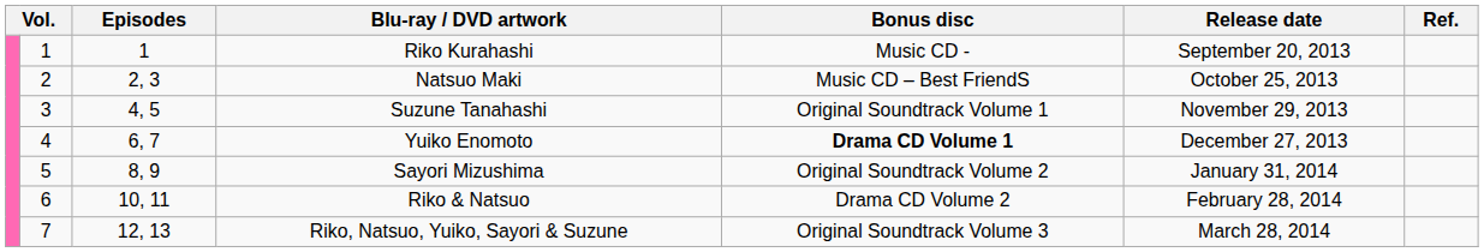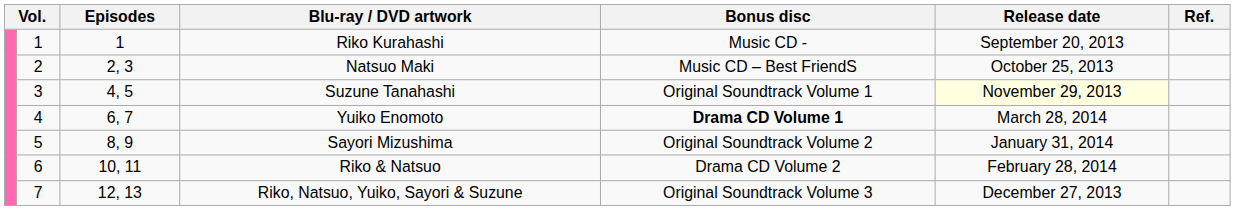 <table class="wikitable" style="text-align: center; width: 98%;">
 <tr>
 <th colspan="2">Vol.</th>
 <th>Episodes</th>
 <th>Blu-ray / DVD artwork</th>
 <th>Bonus disc</th>
 <th>Release date</th>
 <th width="5%">Ref.</th>
 </tr>
 <tr>
 <td rowspan="10" width="1%" style="background: HotPink;"></td>
 <td>1</td>
 <td>1</td>
 <td>Riko Kurahashi</td>
 <td>Music CD - </td>
 <td>September 20, 2013</td>
 <td></td>
 </tr>
 <tr>
 <td>2</td>
 <td>2, 3</td>
 <td>Natsuo Maki</td>
 <td>Music CD – Best FriendS</td>
 <td>October 25, 2013</td>
 <td></td>
 </tr>
 <tr>
 <td>3</td>
 <td>4, 5</td>
 <td>Suzune Tanahashi</td>
 <td>Original Soundtrack Volume 1</td>
-<td>November 29, 2013</td>
+<td style="background: lightyellow;">November 29, 2013</td>
 <td></td>
 </tr>
 <tr>
 <td>4</td>
 <td>6, 7</td>
 <td>Yuiko Enomoto</td>
 <td><strong>Drama CD Volume 1</strong></td>
-<td>December 27, 2013</td>
+<td>March 28, 2014</td>
 <td></td>
 </tr>
 <tr>
 <td>5</td>
 <td>8, 9</td>
 <td>Sayori Mizushima</td>
 <td>Original Soundtrack Volume 2</td>
 <td>January 31, 2014</td>
 <td></td>
 </tr>
 <tr>
 <td>6</td>
 <td>10, 11</td>
 <td>Riko & Natsuo</td>
 <td>Drama CD Volume 2</td>
 <td>February 28, 2014</td>
 <td></td>
 </tr>
 <tr>
 <td>7</td>
 <td>12, 13</td>
 <td>Riko, Natsuo, Yuiko, Sayori & Suzune</td>
 <td>Original Soundtrack Volume 3</td>
-<td>March 28, 2014</td>
+<td>December 27, 2013</td>
 <td></td>
 </tr>
 </table>
